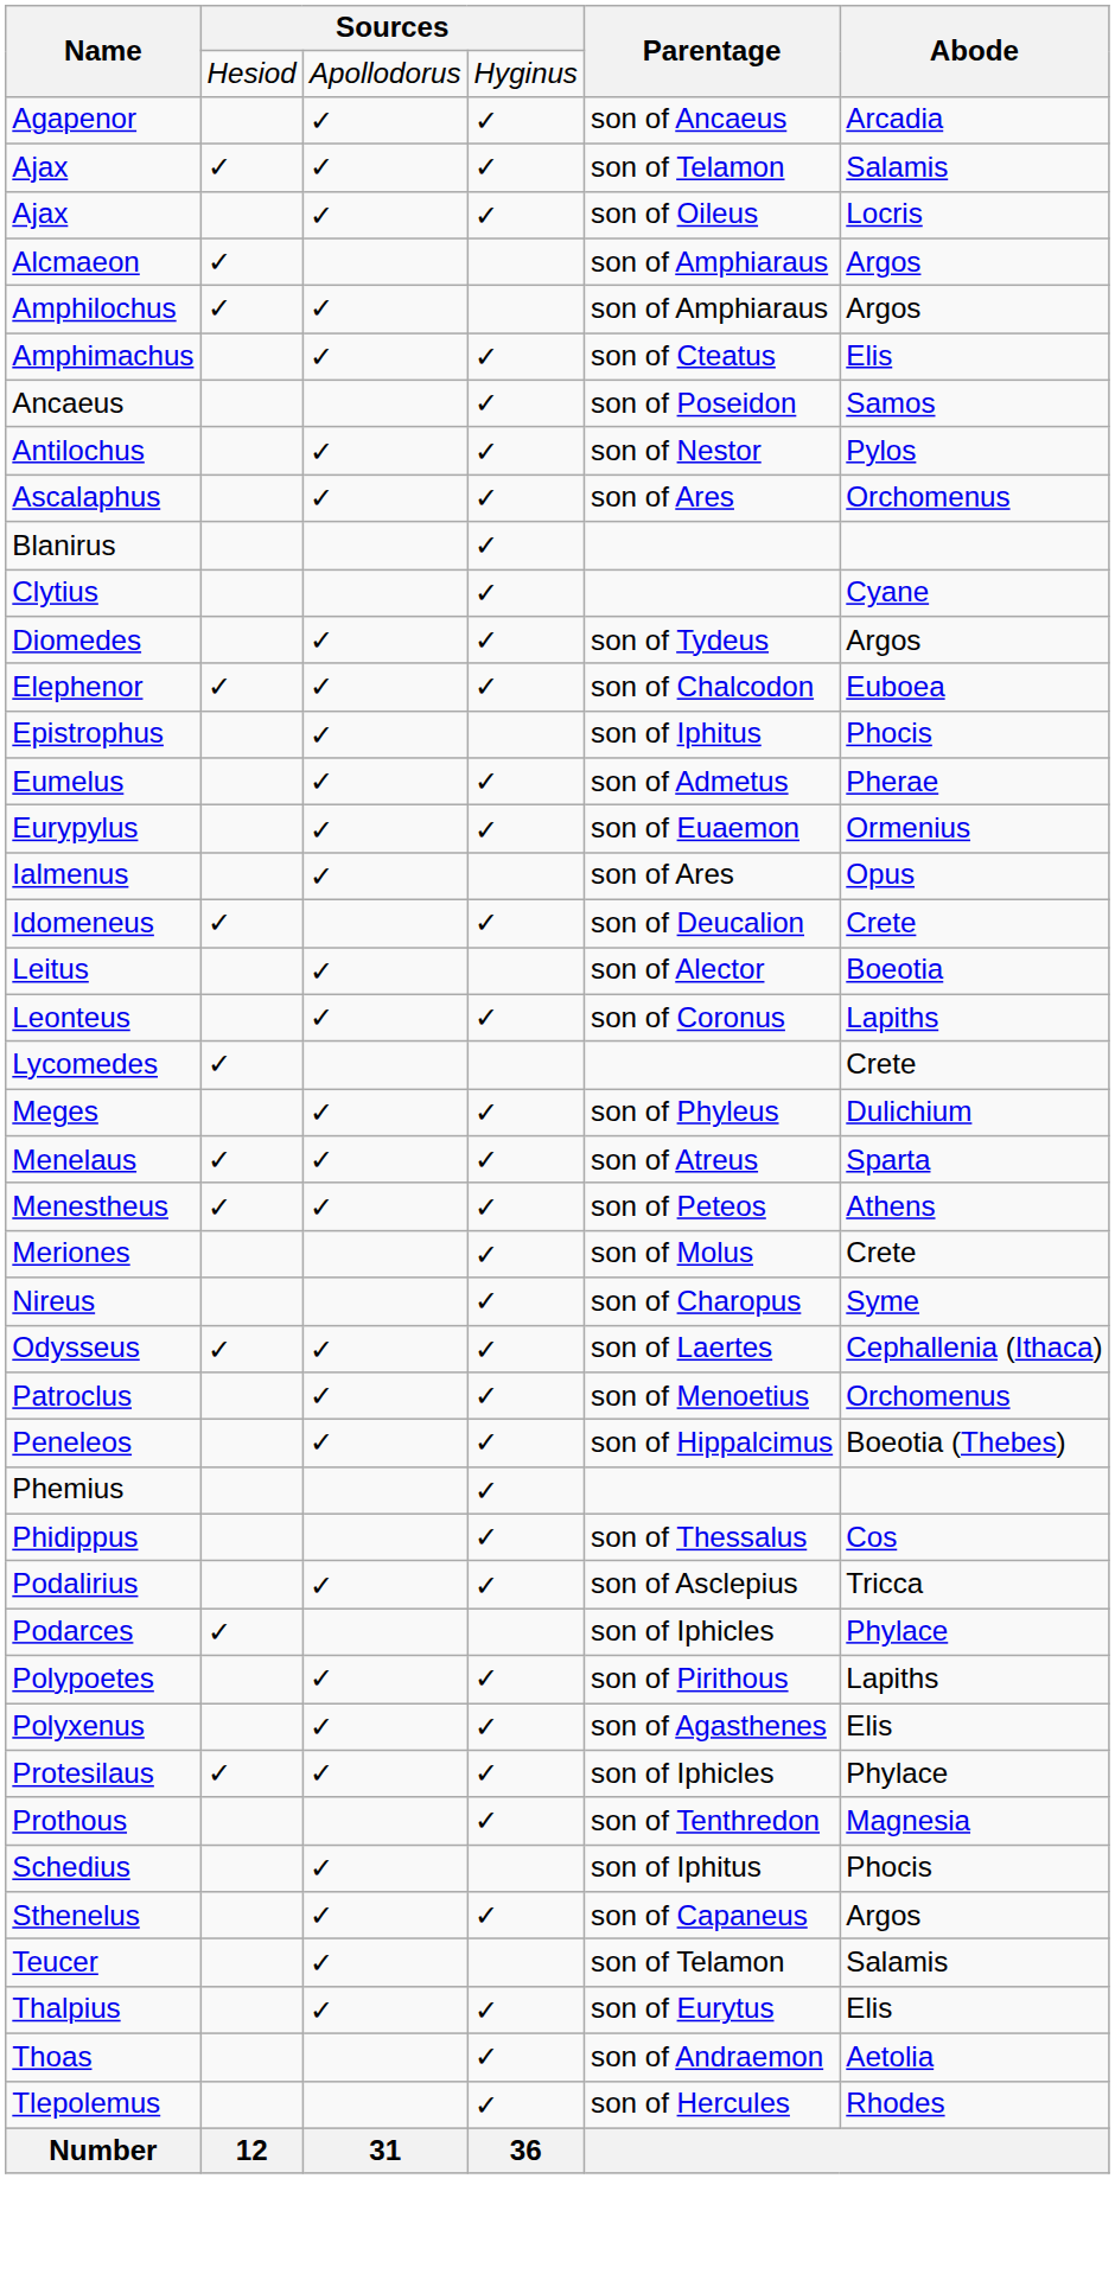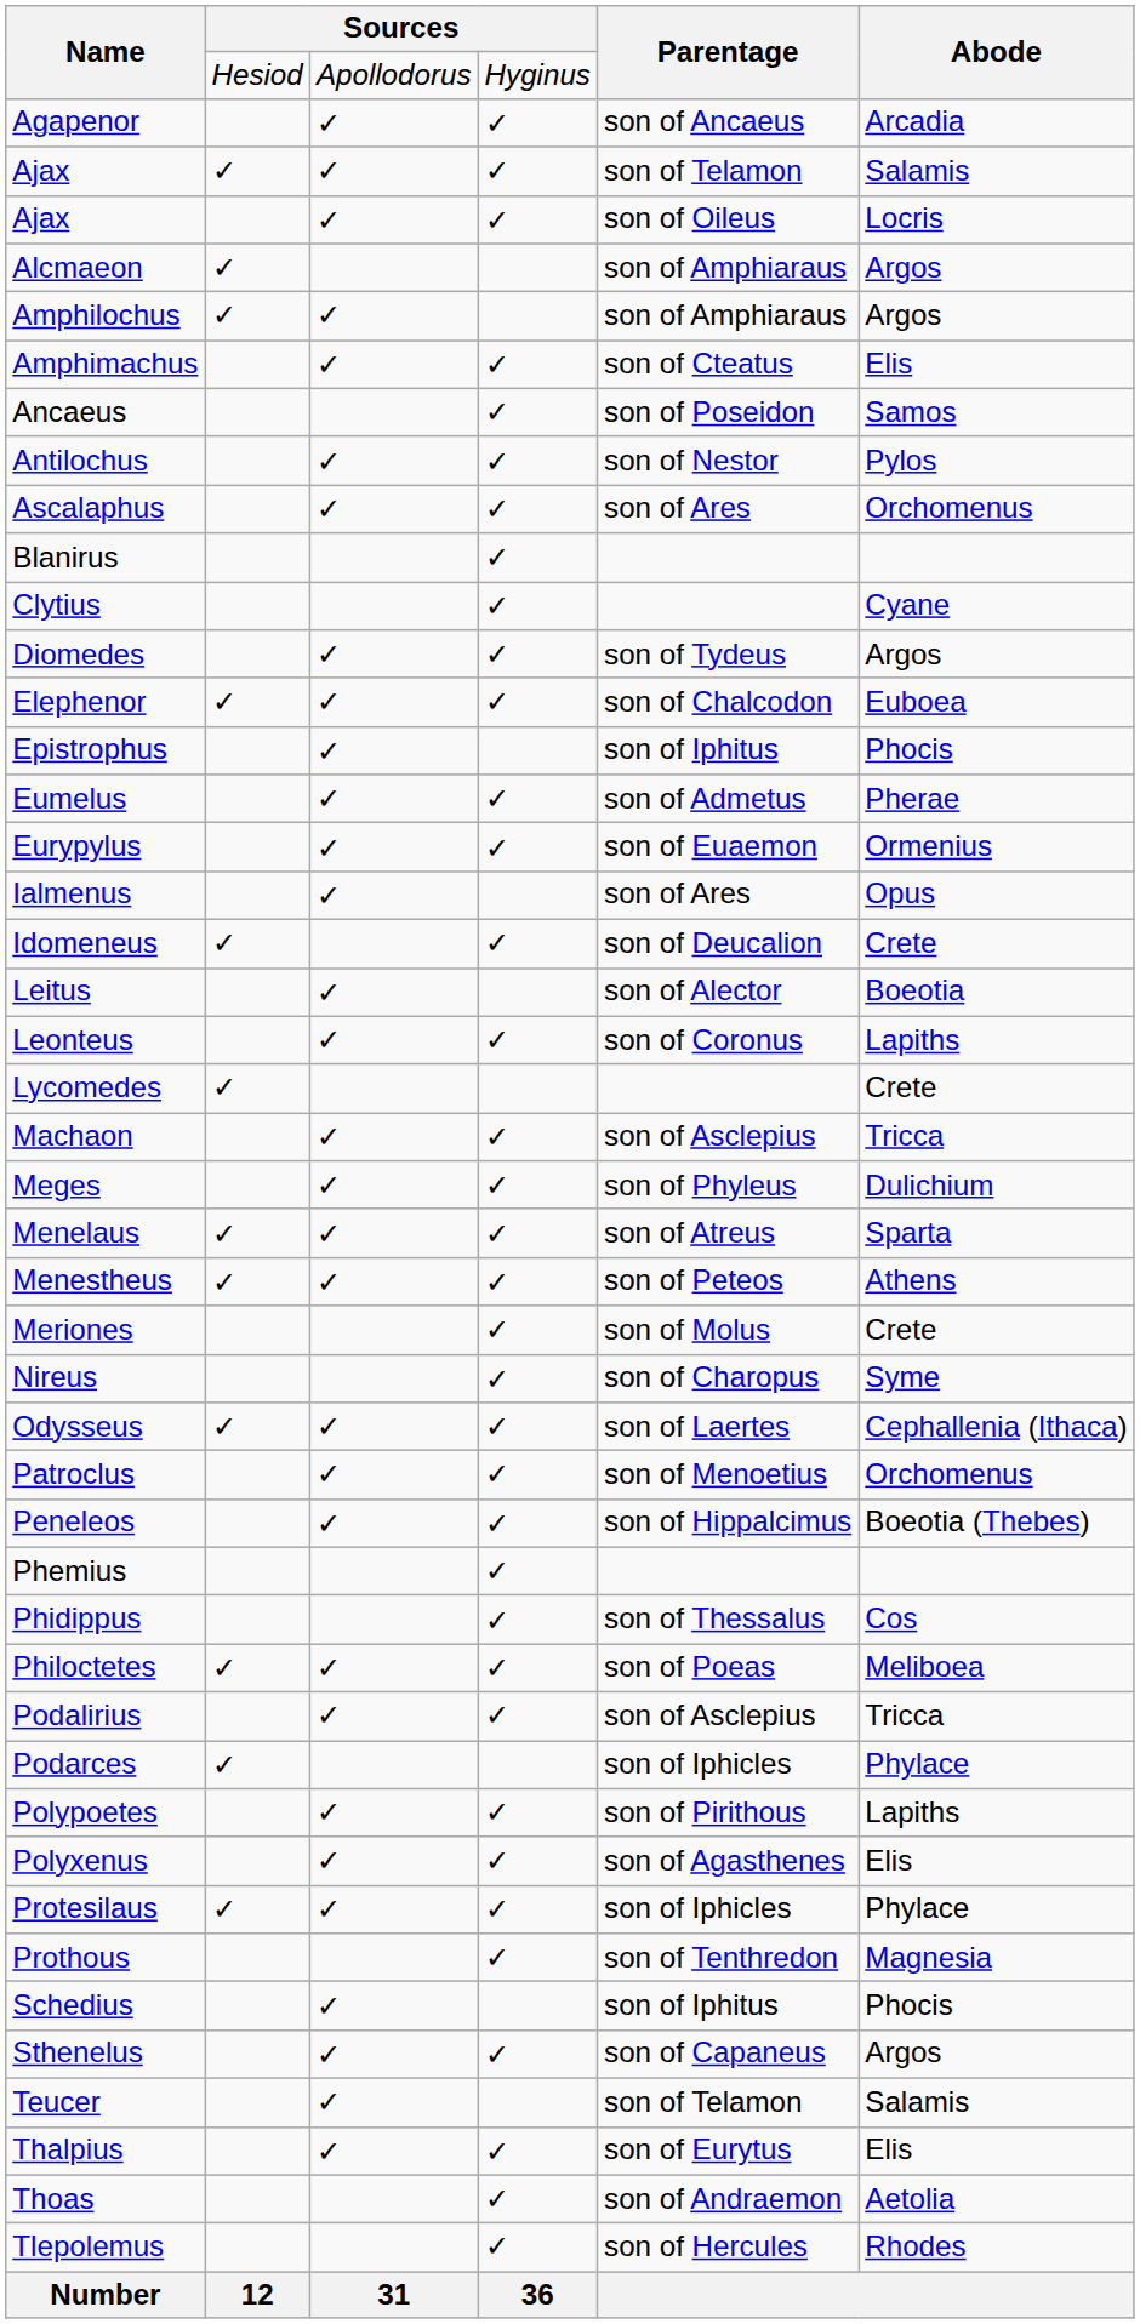 <table class="wikitable">
 <tr>
 <th rowspan="2">Name</th>
 <th colspan="3">Sources</th>
 <th rowspan="2">Parentage</th>
 <th rowspan="2">Abode</th>
 </tr>
 <tr>
 <td><em>Hesiod</em></td>
 <td><em>Apollodorus</em></td>
 <td><em>Hyginus</em></td>
 </tr>
 <tr>
 <td><a href='#'>Agapenor</a></td>
 <td></td>
 <td>✓</td>
 <td>✓</td>
 <td>son of <a href='#'>Ancaeus</a></td>
 <td><a href='#'>Arcadia</a></td>
 </tr>
 <tr>
 <td><a href='#'>Ajax</a></td>
 <td>✓</td>
 <td>✓</td>
 <td>✓</td>
 <td>son of <a href='#'>Telamon</a></td>
 <td><a href='#'>Salamis</a></td>
 </tr>
 <tr>
 <td><a href='#'>Ajax</a></td>
 <td></td>
 <td>✓</td>
 <td>✓</td>
 <td>son of <a href='#'>Oileus</a></td>
 <td><a href='#'>Locris</a></td>
 </tr>
 <tr>
 <td><a href='#'>Alcmaeon</a></td>
 <td>✓</td>
 <td></td>
 <td></td>
 <td>son of <a href='#'>Amphiaraus</a></td>
 <td><a href='#'>Argos</a></td>
 </tr>
 <tr>
 <td><a href='#'>Amphilochus</a></td>
 <td>✓</td>
 <td>✓</td>
 <td></td>
 <td>son of Amphiaraus</td>
 <td>Argos</td>
 </tr>
 <tr>
 <td><a href='#'>Amphimachus</a></td>
 <td></td>
 <td>✓</td>
 <td>✓</td>
 <td>son of <a href='#'>Cteatus</a></td>
 <td><a href='#'>Elis</a></td>
 </tr>
 <tr>
 <td>Ancaeus</td>
 <td></td>
 <td></td>
 <td>✓</td>
 <td>son of <a href='#'>Poseidon</a></td>
 <td><a href='#'>Samos</a></td>
 </tr>
 <tr>
 <td><a href='#'>Antilochus</a></td>
 <td></td>
 <td>✓</td>
 <td>✓</td>
 <td>son of <a href='#'>Nestor</a></td>
 <td><a href='#'>Pylos</a></td>
 </tr>
 <tr>
 <td><a href='#'>Ascalaphus</a></td>
 <td></td>
 <td>✓</td>
 <td>✓</td>
 <td>son of <a href='#'>Ares</a></td>
 <td><a href='#'>Orchomenus</a></td>
 </tr>
 <tr>
 <td>Blanirus</td>
 <td></td>
 <td></td>
 <td>✓</td>
 <td></td>
 <td></td>
 </tr>
 <tr>
 <td><a href='#'>Clytius</a></td>
 <td></td>
 <td></td>
 <td>✓</td>
 <td></td>
 <td><a href='#'>Cyane</a></td>
 </tr>
 <tr>
 <td><a href='#'>Diomedes</a></td>
 <td></td>
 <td>✓</td>
 <td>✓</td>
 <td>son of <a href='#'>Tydeus</a></td>
 <td>Argos</td>
 </tr>
 <tr>
 <td><a href='#'>Elephenor</a></td>
 <td>✓</td>
 <td>✓</td>
 <td>✓</td>
 <td>son of <a href='#'>Chalcodon</a></td>
 <td><a href='#'>Euboea</a></td>
 </tr>
 <tr>
 <td><a href='#'>Epistrophus</a></td>
 <td></td>
 <td>✓</td>
 <td></td>
 <td>son of <a href='#'>Iphitus</a></td>
 <td><a href='#'>Phocis</a></td>
 </tr>
 <tr>
 <td><a href='#'>Eumelus</a></td>
 <td></td>
 <td>✓</td>
 <td>✓</td>
 <td>son of <a href='#'>Admetus</a></td>
 <td><a href='#'>Pherae</a></td>
 </tr>
 <tr>
 <td><a href='#'>Eurypylus</a></td>
 <td></td>
 <td>✓</td>
 <td>✓</td>
 <td>son of <a href='#'>Euaemon</a></td>
 <td><a href='#'>Ormenius</a></td>
 </tr>
 <tr>
 <td><a href='#'>Ialmenus</a></td>
 <td></td>
 <td>✓</td>
 <td></td>
 <td>son of Ares</td>
 <td><a href='#'>Opus</a></td>
 </tr>
 <tr>
 <td><a href='#'>Idomeneus</a></td>
 <td>✓</td>
 <td></td>
 <td>✓</td>
 <td>son of <a href='#'>Deucalion</a></td>
 <td><a href='#'>Crete</a></td>
 </tr>
 <tr>
 <td><a href='#'>Leitus</a></td>
 <td></td>
 <td>✓</td>
 <td></td>
 <td>son of <a href='#'>Alector</a></td>
 <td><a href='#'>Boeotia</a></td>
 </tr>
 <tr>
 <td><a href='#'>Leonteus</a></td>
 <td></td>
 <td>✓</td>
 <td>✓</td>
 <td>son of <a href='#'>Coronus</a></td>
 <td><a href='#'>Lapiths</a></td>
 </tr>
 <tr>
 <td><a href='#'>Lycomedes</a></td>
 <td>✓</td>
 <td></td>
 <td></td>
 <td></td>
 <td>Crete</td>
 </tr>
 <tr>
+<td><a href='#'>Machaon</a></td>
+<td></td>
+<td>✓</td>
+<td>✓</td>
+<td>son of <a href='#'>Asclepius</a></td>
+<td><a href='#'>Tricca</a></td>
+</tr>
+<tr>
 <td><a href='#'>Meges</a></td>
 <td></td>
 <td>✓</td>
 <td>✓</td>
 <td>son of <a href='#'>Phyleus</a></td>
 <td><a href='#'>Dulichium</a></td>
 </tr>
 <tr>
 <td><a href='#'>Menelaus</a></td>
 <td>✓</td>
 <td>✓</td>
 <td>✓</td>
 <td>son of <a href='#'>Atreus</a></td>
 <td><a href='#'>Sparta</a></td>
 </tr>
 <tr>
 <td><a href='#'>Menestheus</a></td>
 <td>✓</td>
 <td>✓</td>
 <td>✓</td>
 <td>son of <a href='#'>Peteos</a></td>
 <td><a href='#'>Athens</a></td>
 </tr>
 <tr>
 <td><a href='#'>Meriones</a></td>
 <td></td>
 <td></td>
 <td>✓</td>
 <td>son of <a href='#'>Molus</a></td>
 <td>Crete</td>
 </tr>
 <tr>
 <td><a href='#'>Nireus</a></td>
 <td></td>
 <td></td>
 <td>✓</td>
 <td>son of <a href='#'>Charopus</a></td>
 <td><a href='#'>Syme</a></td>
 </tr>
 <tr>
 <td><a href='#'>Odysseus</a></td>
 <td>✓</td>
 <td>✓</td>
 <td>✓</td>
 <td>son of <a href='#'>Laertes</a></td>
 <td><a href='#'>Cephallenia</a> (<a href='#'>Ithaca</a>)</td>
 </tr>
 <tr>
 <td><a href='#'>Patroclus</a></td>
 <td></td>
 <td>✓</td>
 <td>✓</td>
 <td>son of <a href='#'>Menoetius</a></td>
 <td><a href='#'>Orchomenus</a></td>
 </tr>
 <tr>
 <td><a href='#'>Peneleos</a></td>
 <td></td>
 <td>✓</td>
 <td>✓</td>
 <td>son of <a href='#'>Hippalcimus</a></td>
 <td>Boeotia (<a href='#'>Thebes</a>)</td>
 </tr>
 <tr>
 <td>Phemius</td>
 <td></td>
 <td></td>
 <td>✓</td>
 <td></td>
 <td></td>
 </tr>
 <tr>
 <td><a href='#'>Phidippus</a></td>
 <td></td>
 <td></td>
 <td>✓</td>
 <td>son of <a href='#'>Thessalus</a></td>
 <td><a href='#'>Cos</a></td>
+</tr>
+<tr>
+<td><a href='#'>Philoctetes</a></td>
+<td>✓</td>
+<td>✓</td>
+<td>✓</td>
+<td>son of <a href='#'>Poeas</a></td>
+<td><a href='#'>Meliboea</a></td>
 </tr>
 <tr>
 <td><a href='#'>Podalirius</a></td>
 <td></td>
 <td>✓</td>
 <td>✓</td>
 <td>son of Asclepius</td>
 <td>Tricca</td>
 </tr>
 <tr>
 <td><a href='#'>Podarces</a></td>
 <td>✓</td>
 <td></td>
 <td></td>
 <td>son of Iphicles</td>
 <td><a href='#'>Phylace</a></td>
 </tr>
 <tr>
 <td><a href='#'>Polypoetes</a></td>
 <td></td>
 <td>✓</td>
 <td>✓</td>
 <td>son of <a href='#'>Pirithous</a></td>
 <td>Lapiths</td>
 </tr>
 <tr>
 <td><a href='#'>Polyxenus</a></td>
 <td></td>
 <td>✓</td>
 <td>✓</td>
 <td>son of <a href='#'>Agasthenes</a></td>
 <td>Elis</td>
 </tr>
 <tr>
 <td><a href='#'>Protesilaus</a></td>
 <td>✓</td>
 <td>✓</td>
 <td>✓</td>
 <td>son of Iphicles</td>
 <td>Phylace</td>
 </tr>
 <tr>
 <td><a href='#'>Prothous</a></td>
 <td></td>
 <td></td>
 <td>✓</td>
 <td>son of <a href='#'>Tenthredon</a></td>
 <td><a href='#'>Magnesia</a></td>
 </tr>
 <tr>
 <td><a href='#'>Schedius</a></td>
 <td></td>
 <td>✓</td>
 <td></td>
 <td>son of Iphitus</td>
 <td>Phocis</td>
 </tr>
 <tr>
 <td><a href='#'>Sthenelus</a></td>
 <td></td>
 <td>✓</td>
 <td>✓</td>
 <td>son of <a href='#'>Capaneus</a></td>
 <td>Argos</td>
 </tr>
 <tr>
 <td><a href='#'>Teucer</a></td>
 <td></td>
 <td>✓</td>
 <td></td>
 <td>son of Telamon</td>
 <td>Salamis</td>
 </tr>
 <tr>
 <td><a href='#'>Thalpius</a></td>
 <td></td>
 <td>✓</td>
 <td>✓</td>
 <td>son of <a href='#'>Eurytus</a></td>
 <td>Elis</td>
 </tr>
 <tr>
 <td><a href='#'>Thoas</a></td>
 <td></td>
 <td></td>
 <td>✓</td>
 <td>son of <a href='#'>Andraemon</a></td>
 <td><a href='#'>Aetolia</a></td>
 </tr>
 <tr>
 <td><a href='#'>Tlepolemus</a></td>
 <td></td>
 <td></td>
 <td>✓</td>
 <td>son of <a href='#'>Hercules</a></td>
 <td><a href='#'>Rhodes</a></td>
 </tr>
 <tr>
 <th>Number</th>
 <th><strong>12</strong></th>
 <th><strong>31</strong></th>
 <th><strong>36</strong></th>
 <th colspan="2"></th>
 </tr>
 </table>
